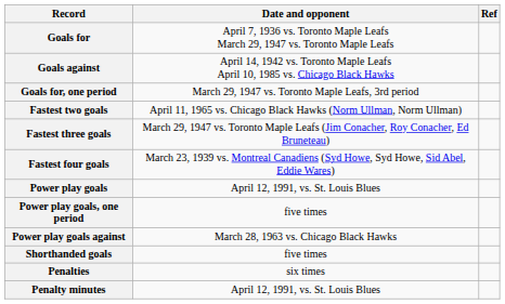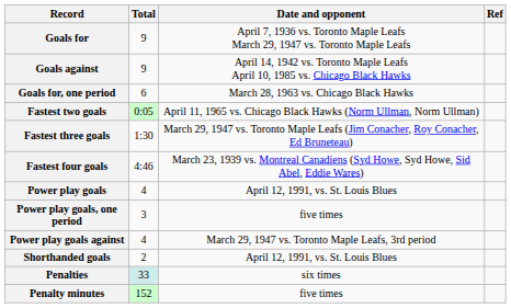 <table class="wikitable" style="font-size: 90%; text-align: center;" width="75%">
 <tr>
 <th scope="col">Record</th>
+<th scope="col">Total</th>
 <th scope="col">Date and opponent</th>
 <th scope="col">Ref</th>
 </tr>
 <tr>
 <th scope="row">Goals for</th>
+<td>9</td>
 <td>April 7, 1936 vs. Toronto Maple Leafs<br>March 29, 1947 vs. Toronto Maple Leafs</td>
 <td></td>
 </tr>
 <tr>
 <th scope="row">Goals against</th>
+<td>9</td>
 <td>April 14, 1942 vs. Toronto Maple Leafs<br>April 10, 1985 vs. <a href='#'>Chicago Black Hawks</a></td>
 <td></td>
 </tr>
 <tr>
 <th scope="row">Goals for, one period</th>
-<td>March 29, 1947 vs. Toronto Maple Leafs, 3rd period</td>
+<td>6</td>
+<td>March 28, 1963 vs. Chicago Black Hawks</td>
 <td></td>
 </tr>
 <tr>
 <th scope="row">Fastest two goals</th>
+<td style="background: #CCFFCC;">0:05</td>
 <td>April 11, 1965 vs. Chicago Black Hawks (<a href='#'>Norm Ullman</a>, Norm Ullman)</td>
 <td></td>
 </tr>
 <tr>
 <th scope="row">Fastest three goals</th>
+<td>1:30</td>
 <td>March 29, 1947 vs. Toronto Maple Leafs (<a href='#'>Jim Conacher</a>, <a href='#'>Roy Conacher</a>, <a href='#'>Ed Bruneteau</a>)</td>
 <td></td>
 </tr>
 <tr>
 <th scope="row">Fastest four goals</th>
+<td>4:46</td>
 <td>March 23, 1939 vs. <a href='#'>Montreal Canadiens</a> (<a href='#'>Syd Howe</a>, Syd Howe, <a href='#'>Sid Abel</a>, <a href='#'>Eddie Wares</a>)</td>
 <td></td>
 </tr>
 <tr>
 <th scope="row">Power play goals</th>
+<td>4</td>
 <td>April 12, 1991, vs. St. Louis Blues</td>
 <td></td>
 </tr>
 <tr>
 <th scope="row">Power play goals, one period</th>
+<td>3</td>
 <td>five times</td>
 <td></td>
 </tr>
 <tr>
 <th scope="row">Power play goals against</th>
-<td>March 28, 1963 vs. Chicago Black Hawks</td>
+<td>4</td>
+<td>March 29, 1947 vs. Toronto Maple Leafs, 3rd period</td>
 <td></td>
 </tr>
 <tr>
 <th scope="row">Shorthanded goals</th>
-<td>five times</td>
+<td>2</td>
+<td>April 12, 1991, vs. St. Louis Blues</td>
 <td></td>
 </tr>
 <tr>
 <th scope="row">Penalties</th>
+<td style="background:#CFECEC">33</td>
 <td>six times</td>
 <td></td>
 </tr>
 <tr>
 <th scope="row">Penalty minutes</th>
-<td>April 12, 1991, vs. St. Louis Blues</td>
+<td style="background: #CCFFCC;">152</td>
+<td>five times</td>
 <td></td>
 </tr>
 </table>
